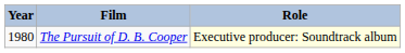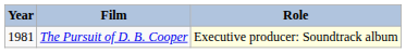 <table class="wikitable" style="font-size:95%;">
 <tr>
 <th style="background:#B0C4DE;">Year</th>
 <th style="background:#B0C4DE;">Film</th>
 <th style="background:#B0C4DE;">Role</th>
 </tr>
 <tr>
-<td>1980</td>
+<td>1981</td>
 <td><em><a href='#'>The Pursuit of D. B. Cooper</a></em></td>
 <td style="background: lightyellow;">Executive producer: Soundtrack album</td>
 </tr>
 </table>
